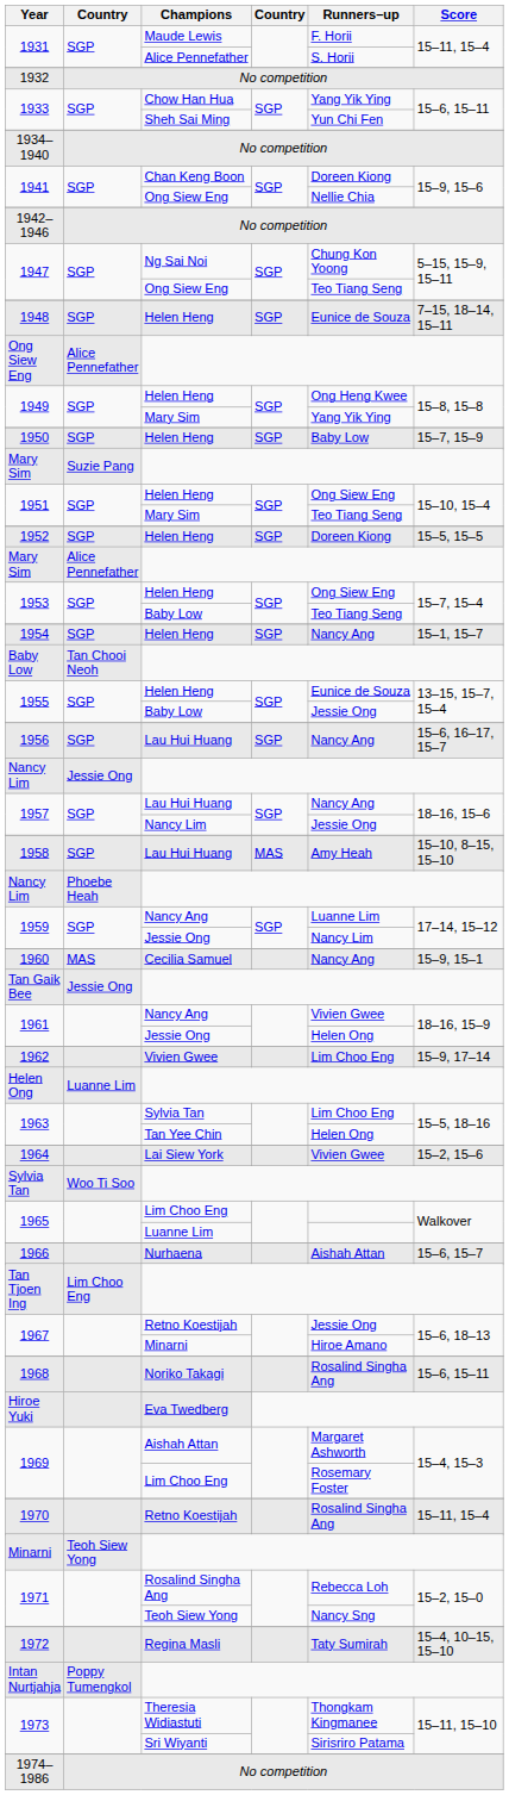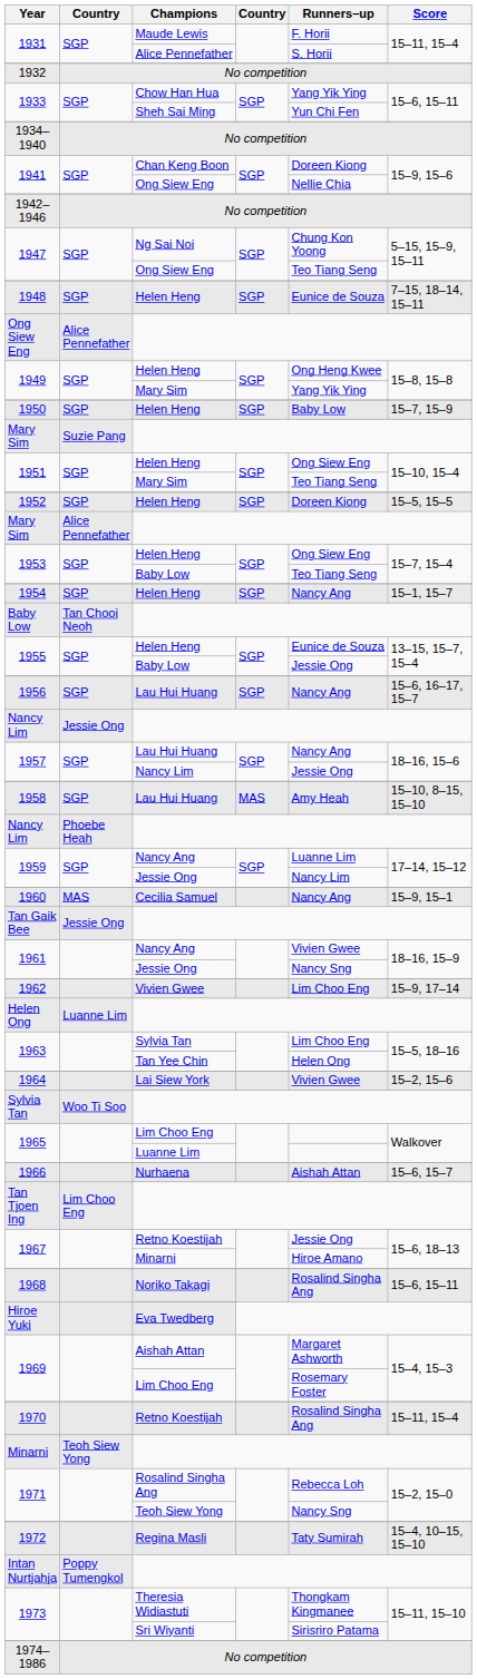 <table class="sortable wikitable">
 <tr>
 <th width=50>Year</th>
 <th width=50>Country</th>
 <th width=250>Champions</th>
 <th width=50>Country</th>
 <th width=250>Runners–up</th>
 <th class="unsortable" width=210><a href='#'>Score</a></th>
 </tr>
 <tr>
 <td rowspan="2" align=center><a href='#'>1931</a></td>
 <td rowspan="2"> <a href='#'>SGP</a></td>
 <td><a href='#'>Maude Lewis</a></td>
 <td rowspan="2"></td>
 <td><a href='#'>F. Horii</a></td>
 <td rowspan="2">15–11, 15–4</td>
 </tr>
 <tr>
 <td><a href='#'>Alice Pennefather</a></td>
 <td><a href='#'>S. Horii</a></td>
 </tr>
 <tr>
 </tr>
 <tr style="background-color:#e9e9e9">
 <td align=center>1932</td>
 <td colspan=5 align=center><em>No competition</em></td>
 </tr>
 <tr>
 <td rowspan="2" align=center><a href='#'>1933</a></td>
 <td rowspan="2"> <a href='#'>SGP</a></td>
 <td><a href='#'>Chow Han Hua</a></td>
 <td rowspan="2"> <a href='#'>SGP</a></td>
 <td><a href='#'>Yang Yik Ying</a></td>
 <td rowspan="2">15–6, 15–11</td>
 </tr>
 <tr>
 <td><a href='#'>Sheh Sai Ming</a></td>
 <td><a href='#'>Yun Chi Fen</a></td>
 </tr>
 <tr>
 </tr>
 <tr style="background-color:#e9e9e9">
 <td align=center>1934–1940</td>
 <td colspan=5 align=center><em>No competition</em></td>
 </tr>
 <tr>
 <td rowspan="2" align=center><a href='#'>1941</a></td>
 <td rowspan="2"> <a href='#'>SGP</a></td>
 <td><a href='#'>Chan Keng Boon</a></td>
 <td rowspan="2"> <a href='#'>SGP</a></td>
 <td><a href='#'>Doreen Kiong</a></td>
 <td rowspan="2">15–9, 15–6</td>
 </tr>
 <tr>
 <td><a href='#'>Ong Siew Eng</a></td>
 <td><a href='#'>Nellie Chia</a></td>
 </tr>
 <tr>
 </tr>
 <tr style="background-color:#e9e9e9">
 <td align=center>1942–1946</td>
 <td colspan=5 align=center><em>No competition</em></td>
 </tr>
 <tr>
 <td rowspan="2" align=center><a href='#'>1947</a></td>
 <td rowspan="2"> <a href='#'>SGP</a></td>
 <td><a href='#'>Ng Sai Noi</a></td>
 <td rowspan="2"> <a href='#'>SGP</a></td>
 <td><a href='#'>Chung Kon Yoong</a></td>
 <td rowspan="2">5–15, 15–9, 15–11</td>
 </tr>
 <tr>
 <td><a href='#'>Ong Siew Eng</a></td>
 <td><a href='#'>Teo Tiang Seng</a></td>
 </tr>
 <tr>
 </tr>
 <tr style="background-color:#e9e9e9">
 <td rowspan="2" align=center><a href='#'>1948</a></td>
 <td rowspan="2"> <a href='#'>SGP</a></td>
 <td><a href='#'>Helen Heng</a></td>
 <td rowspan="2"> <a href='#'>SGP</a></td>
 <td><a href='#'>Eunice de Souza</a></td>
 <td rowspan="2">7–15, 18–14, 15–11</td>
 </tr>
 <tr>
 </tr>
 <tr style="background-color:#e9e9e9">
 <td><a href='#'>Ong Siew Eng</a></td>
 <td><a href='#'>Alice Pennefather</a></td>
 </tr>
 <tr>
 <td rowspan="2" align=center><a href='#'>1949</a></td>
 <td rowspan="2"> <a href='#'>SGP</a></td>
 <td><a href='#'>Helen Heng</a></td>
 <td rowspan="2"> <a href='#'>SGP</a></td>
 <td><a href='#'>Ong Heng Kwee</a></td>
 <td rowspan="2">15–8, 15–8</td>
 </tr>
 <tr>
 <td><a href='#'>Mary Sim</a></td>
 <td><a href='#'>Yang Yik Ying</a></td>
 </tr>
 <tr>
 </tr>
 <tr style="background-color:#e9e9e9">
 <td rowspan="2" align=center><a href='#'>1950</a></td>
 <td rowspan="2"> <a href='#'>SGP</a></td>
 <td><a href='#'>Helen Heng</a></td>
 <td rowspan="2"> <a href='#'>SGP</a></td>
 <td><a href='#'>Baby Low</a></td>
 <td rowspan="2">15–7, 15–9</td>
 </tr>
 <tr>
 </tr>
 <tr style="background-color:#e9e9e9">
 <td><a href='#'>Mary Sim</a></td>
 <td><a href='#'>Suzie Pang</a></td>
 </tr>
 <tr>
 <td rowspan="2" align=center><a href='#'>1951</a></td>
 <td rowspan="2"> <a href='#'>SGP</a></td>
 <td><a href='#'>Helen Heng</a></td>
 <td rowspan="2"> <a href='#'>SGP</a></td>
 <td><a href='#'>Ong Siew Eng</a></td>
 <td rowspan="2">15–10, 15–4</td>
 </tr>
 <tr>
 <td><a href='#'>Mary Sim</a></td>
 <td><a href='#'>Teo Tiang Seng</a></td>
 </tr>
 <tr>
 </tr>
 <tr style="background-color:#e9e9e9">
 <td rowspan="2" align=center><a href='#'>1952</a></td>
 <td rowspan="2"> <a href='#'>SGP</a></td>
 <td><a href='#'>Helen Heng</a></td>
 <td rowspan="2"> <a href='#'>SGP</a></td>
 <td><a href='#'>Doreen Kiong</a></td>
 <td rowspan="2">15–5, 15–5</td>
 </tr>
 <tr>
 </tr>
 <tr style="background-color:#e9e9e9">
 <td><a href='#'>Mary Sim</a></td>
 <td><a href='#'>Alice Pennefather</a></td>
 </tr>
 <tr>
 <td rowspan="2" align=center><a href='#'>1953</a></td>
 <td rowspan="2"> <a href='#'>SGP</a></td>
 <td><a href='#'>Helen Heng</a></td>
 <td rowspan="2"> <a href='#'>SGP</a></td>
 <td><a href='#'>Ong Siew Eng</a></td>
 <td rowspan="2">15–7, 15–4</td>
 </tr>
 <tr>
 <td><a href='#'>Baby Low</a></td>
 <td><a href='#'>Teo Tiang Seng</a></td>
 </tr>
 <tr>
 </tr>
 <tr style="background-color:#e9e9e9">
 <td rowspan="2" align=center><a href='#'>1954</a></td>
 <td rowspan="2"> <a href='#'>SGP</a></td>
 <td><a href='#'>Helen Heng</a></td>
 <td rowspan="2"> <a href='#'>SGP</a></td>
 <td><a href='#'>Nancy Ang</a></td>
 <td rowspan="2">15–1, 15–7</td>
 </tr>
 <tr>
 </tr>
 <tr style="background-color:#e9e9e9">
 <td><a href='#'>Baby Low</a></td>
 <td><a href='#'>Tan Chooi Neoh</a></td>
 </tr>
 <tr>
 <td rowspan="2" align=center><a href='#'>1955</a></td>
 <td rowspan="2"> <a href='#'>SGP</a></td>
 <td><a href='#'>Helen Heng</a></td>
 <td rowspan="2"> <a href='#'>SGP</a></td>
 <td><a href='#'>Eunice de Souza</a></td>
 <td rowspan="2">13–15, 15–7, 15–4</td>
 </tr>
 <tr>
 <td><a href='#'>Baby Low</a></td>
 <td><a href='#'>Jessie Ong</a></td>
 </tr>
 <tr>
 </tr>
 <tr style="background-color:#e9e9e9">
 <td rowspan="2" align=center><a href='#'>1956</a></td>
 <td rowspan="2"> <a href='#'>SGP</a></td>
 <td><a href='#'>Lau Hui Huang</a></td>
 <td rowspan="2"> <a href='#'>SGP</a></td>
 <td><a href='#'>Nancy Ang</a></td>
 <td rowspan="2">15–6, 16–17, 15–7</td>
 </tr>
 <tr>
 </tr>
 <tr style="background-color:#e9e9e9">
 <td><a href='#'>Nancy Lim</a></td>
 <td><a href='#'>Jessie Ong</a></td>
 </tr>
 <tr>
 <td rowspan="2" align=center><a href='#'>1957</a></td>
 <td rowspan="2"> <a href='#'>SGP</a></td>
 <td><a href='#'>Lau Hui Huang</a></td>
 <td rowspan="2"> <a href='#'>SGP</a></td>
 <td><a href='#'>Nancy Ang</a></td>
 <td rowspan="2">18–16, 15–6</td>
 </tr>
 <tr>
 <td><a href='#'>Nancy Lim</a></td>
 <td><a href='#'>Jessie Ong</a></td>
 </tr>
 <tr>
 </tr>
 <tr style="background-color:#e9e9e9">
 <td rowspan="2" align=center><a href='#'>1958</a></td>
 <td rowspan="2"> <a href='#'>SGP</a></td>
 <td><a href='#'>Lau Hui Huang</a></td>
 <td rowspan="2"> <a href='#'>MAS</a></td>
 <td><a href='#'>Amy Heah</a></td>
 <td rowspan="2">15–10, 8–15, 15–10</td>
 </tr>
 <tr>
 </tr>
 <tr style="background-color:#e9e9e9">
 <td><a href='#'>Nancy Lim</a></td>
 <td><a href='#'>Phoebe Heah</a></td>
 </tr>
 <tr>
 <td rowspan="2" align=center><a href='#'>1959</a></td>
 <td rowspan="2"> <a href='#'>SGP</a></td>
 <td><a href='#'>Nancy Ang</a></td>
 <td rowspan="2"> <a href='#'>SGP</a></td>
 <td><a href='#'>Luanne Lim</a></td>
 <td rowspan="2">17–14, 15–12</td>
 </tr>
 <tr>
 <td><a href='#'>Jessie Ong</a></td>
 <td><a href='#'>Nancy Lim</a></td>
 </tr>
 <tr>
 </tr>
 <tr style="background-color:#e9e9e9">
 <td rowspan="2" align=center><a href='#'>1960</a></td>
 <td rowspan="2"> <a href='#'>MAS</a></td>
 <td><a href='#'>Cecilia Samuel</a></td>
 <td rowspan="2"></td>
 <td><a href='#'>Nancy Ang</a></td>
 <td rowspan="2">15–9, 15–1</td>
 </tr>
 <tr>
 </tr>
 <tr style="background-color:#e9e9e9">
 <td><a href='#'>Tan Gaik Bee</a></td>
 <td><a href='#'>Jessie Ong</a></td>
 </tr>
 <tr>
 <td rowspan="2" align=center><a href='#'>1961</a></td>
 <td rowspan="2"></td>
 <td><a href='#'>Nancy Ang</a></td>
 <td rowspan="2"></td>
 <td><a href='#'>Vivien Gwee</a></td>
 <td rowspan="2">18–16, 15–9</td>
 </tr>
 <tr>
 <td><a href='#'>Jessie Ong</a></td>
-<td><a href='#'>Helen Ong</a></td>
+<td><a href='#'>Nancy Sng</a></td>
 </tr>
 <tr>
 </tr>
 <tr style="background-color:#e9e9e9">
 <td rowspan="2" align=center><a href='#'>1962</a></td>
 <td rowspan="2"></td>
 <td><a href='#'>Vivien Gwee</a></td>
 <td rowspan="2"></td>
 <td><a href='#'>Lim Choo Eng</a></td>
 <td rowspan="2">15–9, 17–14</td>
 </tr>
 <tr>
 </tr>
 <tr style="background-color:#e9e9e9">
 <td><a href='#'>Helen Ong</a></td>
 <td><a href='#'>Luanne Lim</a></td>
 </tr>
 <tr>
 <td rowspan="2" align=center><a href='#'>1963</a></td>
 <td rowspan="2"></td>
 <td><a href='#'>Sylvia Tan</a></td>
 <td rowspan="2"></td>
 <td><a href='#'>Lim Choo Eng</a></td>
 <td rowspan="2">15–5, 18–16</td>
 </tr>
 <tr>
 <td><a href='#'>Tan Yee Chin</a></td>
 <td><a href='#'>Helen Ong</a></td>
 </tr>
 <tr>
 </tr>
 <tr style="background-color:#e9e9e9">
 <td rowspan="2" align=center><a href='#'>1964</a></td>
 <td rowspan="2"></td>
 <td><a href='#'>Lai Siew York</a></td>
 <td rowspan="2"></td>
 <td><a href='#'>Vivien Gwee</a></td>
 <td rowspan="2">15–2, 15–6</td>
 </tr>
 <tr>
 </tr>
 <tr style="background-color:#e9e9e9">
 <td><a href='#'>Sylvia Tan</a></td>
 <td><a href='#'>Woo Ti Soo</a></td>
 </tr>
 <tr>
 <td rowspan="2" align=center><a href='#'>1965</a></td>
 <td rowspan="2"></td>
 <td><a href='#'>Lim Choo Eng</a></td>
 <td rowspan="2"></td>
 <td></td>
 <td rowspan="2">Walkover</td>
 </tr>
 <tr>
 <td><a href='#'>Luanne Lim</a></td>
 <td></td>
 </tr>
 <tr>
 </tr>
 <tr style="background-color:#e9e9e9">
 <td rowspan="2" align=center><a href='#'>1966</a></td>
 <td rowspan="2"></td>
 <td><a href='#'>Nurhaena</a></td>
 <td rowspan="2"></td>
 <td><a href='#'>Aishah Attan</a></td>
 <td rowspan="2">15–6, 15–7</td>
 </tr>
 <tr>
 </tr>
 <tr style="background-color:#e9e9e9">
 <td><a href='#'>Tan Tjoen Ing</a></td>
 <td><a href='#'>Lim Choo Eng</a></td>
 </tr>
 <tr>
 <td rowspan="2" align=center><a href='#'>1967</a></td>
 <td rowspan="2"></td>
 <td><a href='#'>Retno Koestijah</a></td>
 <td rowspan="2"></td>
 <td><a href='#'>Jessie Ong</a></td>
 <td rowspan="2">15–6, 18–13</td>
 </tr>
 <tr>
 <td><a href='#'>Minarni</a></td>
 <td><a href='#'>Hiroe Amano</a></td>
 </tr>
 <tr>
 </tr>
 <tr style="background-color:#e9e9e9">
 <td rowspan="2" align=center><a href='#'>1968</a></td>
 <td rowspan="2"></td>
 <td><a href='#'>Noriko Takagi</a></td>
 <td></td>
 <td><a href='#'>Rosalind Singha Ang</a></td>
 <td rowspan="2">15–6, 15–11</td>
 </tr>
 <tr>
 </tr>
 <tr style="background-color:#e9e9e9">
 <td><a href='#'>Hiroe Yuki</a></td>
 <td></td>
 <td><a href='#'>Eva Twedberg</a></td>
 </tr>
 <tr>
 <td rowspan="2" align=center><a href='#'>1969</a></td>
 <td rowspan="2"></td>
 <td><a href='#'>Aishah Attan</a></td>
 <td rowspan="2"></td>
 <td><a href='#'>Margaret Ashworth</a></td>
 <td rowspan="2">15–4, 15–3</td>
 </tr>
 <tr>
 <td><a href='#'>Lim Choo Eng</a></td>
 <td><a href='#'>Rosemary Foster</a></td>
 </tr>
 <tr>
 </tr>
 <tr style="background-color:#e9e9e9">
 <td rowspan="2" align=center><a href='#'>1970</a></td>
 <td rowspan="2"></td>
 <td><a href='#'>Retno Koestijah</a></td>
 <td rowspan="2"></td>
 <td><a href='#'>Rosalind Singha Ang</a></td>
 <td rowspan="2">15–11, 15–4</td>
 </tr>
 <tr>
 </tr>
 <tr style="background-color:#e9e9e9">
 <td><a href='#'>Minarni</a></td>
 <td><a href='#'>Teoh Siew Yong</a></td>
 </tr>
 <tr>
 <td rowspan="2" align=center><a href='#'>1971</a></td>
 <td rowspan="2"></td>
 <td><a href='#'>Rosalind Singha Ang</a></td>
 <td rowspan="2"></td>
 <td><a href='#'>Rebecca Loh</a></td>
 <td rowspan="2">15–2, 15–0</td>
 </tr>
 <tr>
 <td><a href='#'>Teoh Siew Yong</a></td>
 <td><a href='#'>Nancy Sng</a></td>
 </tr>
 <tr>
 </tr>
 <tr style="background-color:#e9e9e9">
 <td rowspan="2" align=center><a href='#'>1972</a></td>
 <td rowspan="2"></td>
 <td><a href='#'>Regina Masli</a></td>
 <td rowspan="2"></td>
 <td><a href='#'>Taty Sumirah</a></td>
 <td rowspan="2">15–4, 10–15, 15–10</td>
 </tr>
 <tr>
 </tr>
 <tr style="background-color:#e9e9e9">
 <td><a href='#'>Intan Nurtjahja</a></td>
 <td><a href='#'>Poppy Tumengkol</a></td>
 </tr>
 <tr>
 <td rowspan="2" align=center><a href='#'>1973</a></td>
 <td rowspan="2"></td>
 <td><a href='#'>Theresia Widiastuti</a></td>
 <td rowspan="2"></td>
 <td><a href='#'>Thongkam Kingmanee</a></td>
 <td rowspan="2">15–11, 15–10</td>
 </tr>
 <tr>
 <td><a href='#'>Sri Wiyanti</a></td>
 <td><a href='#'>Sirisriro Patama</a></td>
 </tr>
 <tr>
 </tr>
 <tr style="background-color:#e9e9e9">
 <td align=center>1974–1986</td>
 <td colspan=5 align=center><em>No competition</em></td>
 </tr>
 </table>
